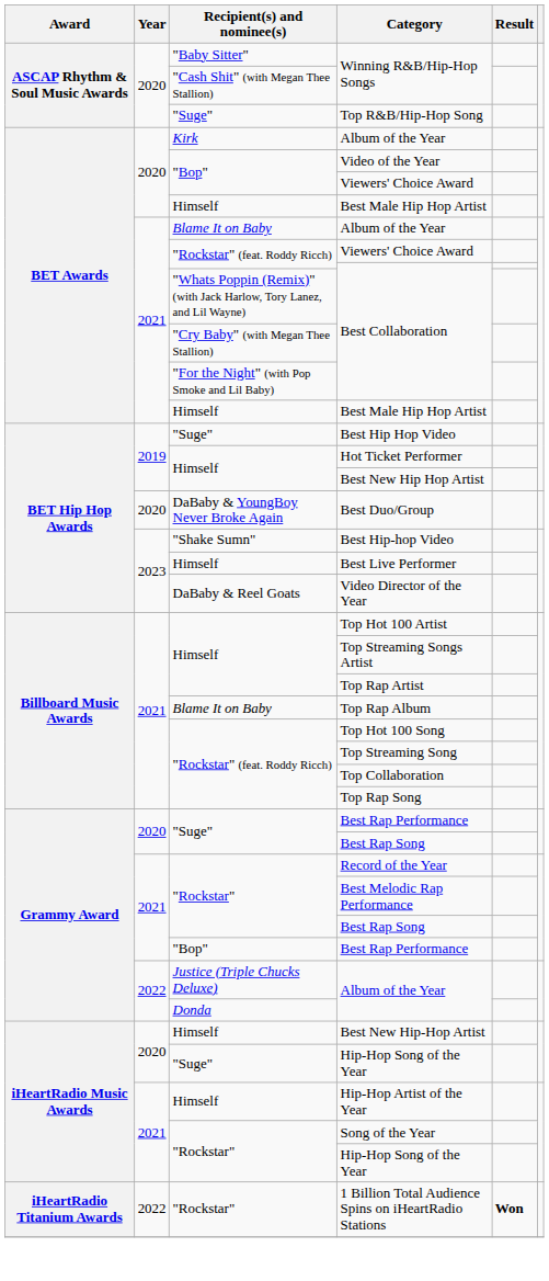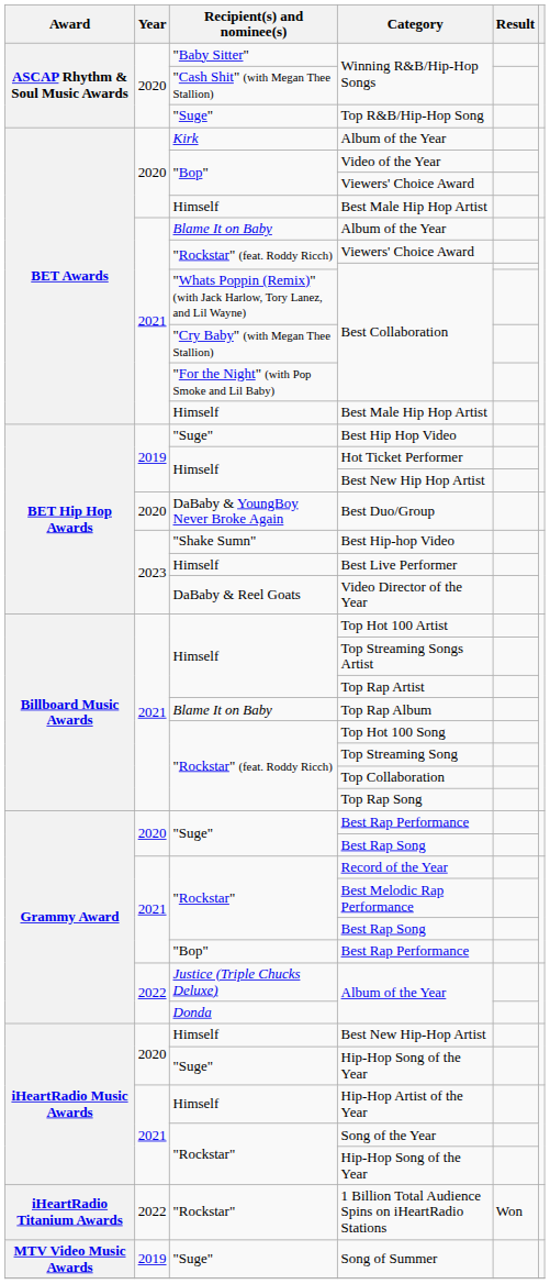 <table class="wikitable sortable plainrowheaders" style="width: auto;">
 <tr>
 <th scope="col">Award</th>
 <th scope="col">Year</th>
 <th scope="col">Recipient(s) and nominee(s)</th>
 <th scope="col">Category</th>
 <th scope="col">Result</th>
 <th scope="col" class="unsortable"></th>
 </tr>
 <tr>
 <th scope="row" rowspan=3><a href='#'>ASCAP</a> Rhythm & Soul Music Awards</th>
 <td rowspan=3>2020</td>
 <td>"<a href='#'>Baby Sitter</a>"</td>
 <td rowspan=2>Winning R&B/Hip-Hop Songs</td>
 <td></td>
 <td rowspan=3></td>
 </tr>
 <tr>
 <td>"<a href='#'>Cash Shit</a>" <small>(with Megan Thee Stallion)</small></td>
 <td></td>
 </tr>
 <tr>
 <td>"<a href='#'>Suge</a>"</td>
 <td>Top R&B/Hip-Hop Song</td>
 <td></td>
 </tr>
 <tr>
 <th scope="row" rowspan=11><a href='#'>BET Awards</a></th>
 <td rowspan=4>2020</td>
 <td><em><a href='#'>Kirk</a></em></td>
 <td>Album of the Year</td>
 <td></td>
 <td rowspan=4></td>
 </tr>
 <tr>
 <td rowspan=2>"<a href='#'>Bop</a>"</td>
 <td>Video of the Year</td>
 <td></td>
 </tr>
 <tr>
 <td>Viewers' Choice Award</td>
 <td></td>
 </tr>
 <tr>
 <td>Himself</td>
 <td>Best Male Hip Hop Artist</td>
 <td></td>
 </tr>
 <tr>
 <td rowspan="7"><a href='#'>2021</a></td>
 <td><em><a href='#'>Blame It on Baby</a></em></td>
 <td>Album of the Year</td>
 <td></td>
 <td rowspan="7"></td>
 </tr>
 <tr>
 <td rowspan="2">"<a href='#'>Rockstar</a>" <small>(feat. Roddy Ricch)</small></td>
 <td>Viewers' Choice Award</td>
 <td></td>
 </tr>
 <tr>
 <td rowspan="4">Best Collaboration</td>
 <td></td>
 </tr>
 <tr>
 <td>"<a href='#'>Whats Poppin (Remix)</a>" <small>(with Jack Harlow, Tory Lanez, and Lil Wayne)</small></td>
 <td></td>
 </tr>
 <tr>
 <td>"<a href='#'>Cry Baby</a>" <small>(with Megan Thee Stallion)</small></td>
 <td></td>
 </tr>
 <tr>
 <td>"<a href='#'>For the Night</a>" <small>(with Pop Smoke and Lil Baby)</small></td>
 <td></td>
 </tr>
 <tr>
 <td>Himself</td>
 <td>Best Male Hip Hop Artist</td>
 <td></td>
 </tr>
 <tr>
 <th rowspan="7" scope="row"><a href='#'>BET Hip Hop Awards</a></th>
 <td rowspan=3><a href='#'>2019</a></td>
 <td>"Suge"</td>
 <td>Best Hip Hop Video</td>
 <td></td>
 <td rowspan=3></td>
 </tr>
 <tr>
 <td rowspan=2>Himself</td>
 <td>Hot Ticket Performer</td>
 <td></td>
 </tr>
 <tr>
 <td>Best New Hip Hop Artist</td>
 <td></td>
 </tr>
 <tr>
 <td>2020</td>
 <td>DaBaby & <a href='#'>YoungBoy Never Broke Again</a></td>
 <td>Best Duo/Group</td>
 <td></td>
 <td></td>
 </tr>
 <tr>
 <td rowspan="3">2023</td>
 <td>"Shake Sumn"</td>
 <td>Best Hip-hop Video</td>
 <td></td>
 <td rowspan="3"></td>
 </tr>
 <tr>
 <td>Himself</td>
 <td>Best Live Performer</td>
 <td></td>
 </tr>
 <tr>
 <td>DaBaby & Reel Goats</td>
 <td>Video Director of the Year</td>
 <td></td>
 </tr>
 <tr>
 <th scope="row" rowspan="8"><a href='#'>Billboard Music Awards</a></th>
 <td rowspan="8"><a href='#'>2021</a></td>
 <td rowspan="3">Himself</td>
 <td>Top Hot 100 Artist</td>
 <td></td>
 <td rowspan="8"></td>
 </tr>
 <tr>
 <td>Top Streaming Songs Artist</td>
 <td></td>
 </tr>
 <tr>
 <td>Top Rap Artist</td>
 <td></td>
 </tr>
 <tr>
 <td><em>Blame It on Baby</em></td>
 <td>Top Rap Album</td>
 <td></td>
 </tr>
 <tr>
 <td rowspan="4">"<a href='#'>Rockstar</a>" <small>(feat. Roddy Ricch)</small></td>
 <td>Top Hot 100 Song</td>
 <td></td>
 </tr>
 <tr>
 <td>Top Streaming Song</td>
 <td></td>
 </tr>
 <tr>
 <td>Top Collaboration</td>
 <td></td>
 </tr>
 <tr>
 <td>Top Rap Song</td>
 <td></td>
 </tr>
 <tr>
 <th scope="row" rowspan="8"><a href='#'>Grammy Award</a></th>
 <td rowspan=2><a href='#'>2020</a></td>
 <td rowspan=2>"Suge"</td>
 <td><a href='#'>Best Rap Performance</a></td>
 <td></td>
 <td rowspan=2></td>
 </tr>
 <tr>
 <td><a href='#'>Best Rap Song</a></td>
 <td></td>
 </tr>
 <tr>
 <td rowspan="4"><a href='#'>2021</a></td>
 <td rowspan="3">"<a href='#'>Rockstar</a>" </td>
 <td><a href='#'>Record of the Year</a></td>
 <td></td>
 <td rowspan="4"></td>
 </tr>
 <tr>
 <td><a href='#'>Best Melodic Rap Performance</a></td>
 <td></td>
 </tr>
 <tr>
 <td><a href='#'>Best Rap Song</a></td>
 <td></td>
 </tr>
 <tr>
 <td>"Bop"</td>
 <td><a href='#'>Best Rap Performance</a></td>
 <td></td>
 </tr>
 <tr>
 <td rowspan="2"><a href='#'>2022</a></td>
 <td><em><a href='#'>Justice (Triple Chucks Deluxe)</a></em> </td>
 <td rowspan="2"><a href='#'>Album of the Year</a></td>
 <td></td>
 <td rowspan="2"></td>
 </tr>
 <tr>
 <td><em><a href='#'>Donda</a></em> </td>
 <td></td>
 </tr>
 <tr>
 <th scope="row" rowspan="5"><a href='#'>iHeartRadio Music Awards</a></th>
 <td rowspan="2">2020</td>
 <td>Himself</td>
 <td>Best New Hip-Hop Artist</td>
 <td></td>
 <td rowspan="2"></td>
 </tr>
 <tr>
 <td>"Suge"</td>
 <td>Hip-Hop Song of the Year</td>
 <td></td>
 </tr>
 <tr>
 <td rowspan="3"><a href='#'>2021</a></td>
 <td>Himself</td>
 <td>Hip-Hop Artist of the Year</td>
 <td></td>
 <td rowspan="3"></td>
 </tr>
 <tr>
 <td rowspan="2">"Rockstar" </td>
 <td>Song of the Year</td>
 <td></td>
 </tr>
 <tr>
 <td>Hip-Hop Song of the Year</td>
 <td></td>
 </tr>
 <tr>
 <th scope="row"><a href='#'>iHeartRadio Titanium Awards</a></th>
 <td>2022</td>
 <td>"Rockstar" </td>
 <td>1 Billion Total Audience Spins on iHeartRadio Stations</td>
-<td><strong>Won</strong></td>
+<td>Won</td>
+<td></td>
+</tr>
+<tr>
+<th scope="row"><a href='#'>MTV Video Music Awards</a></th>
+<td><a href='#'>2019</a></td>
+<td>"Suge"</td>
+<td>Song of Summer</td>
+<td></td>
 <td></td>
 </tr>
 <tr>
 </tr>
 </table>
